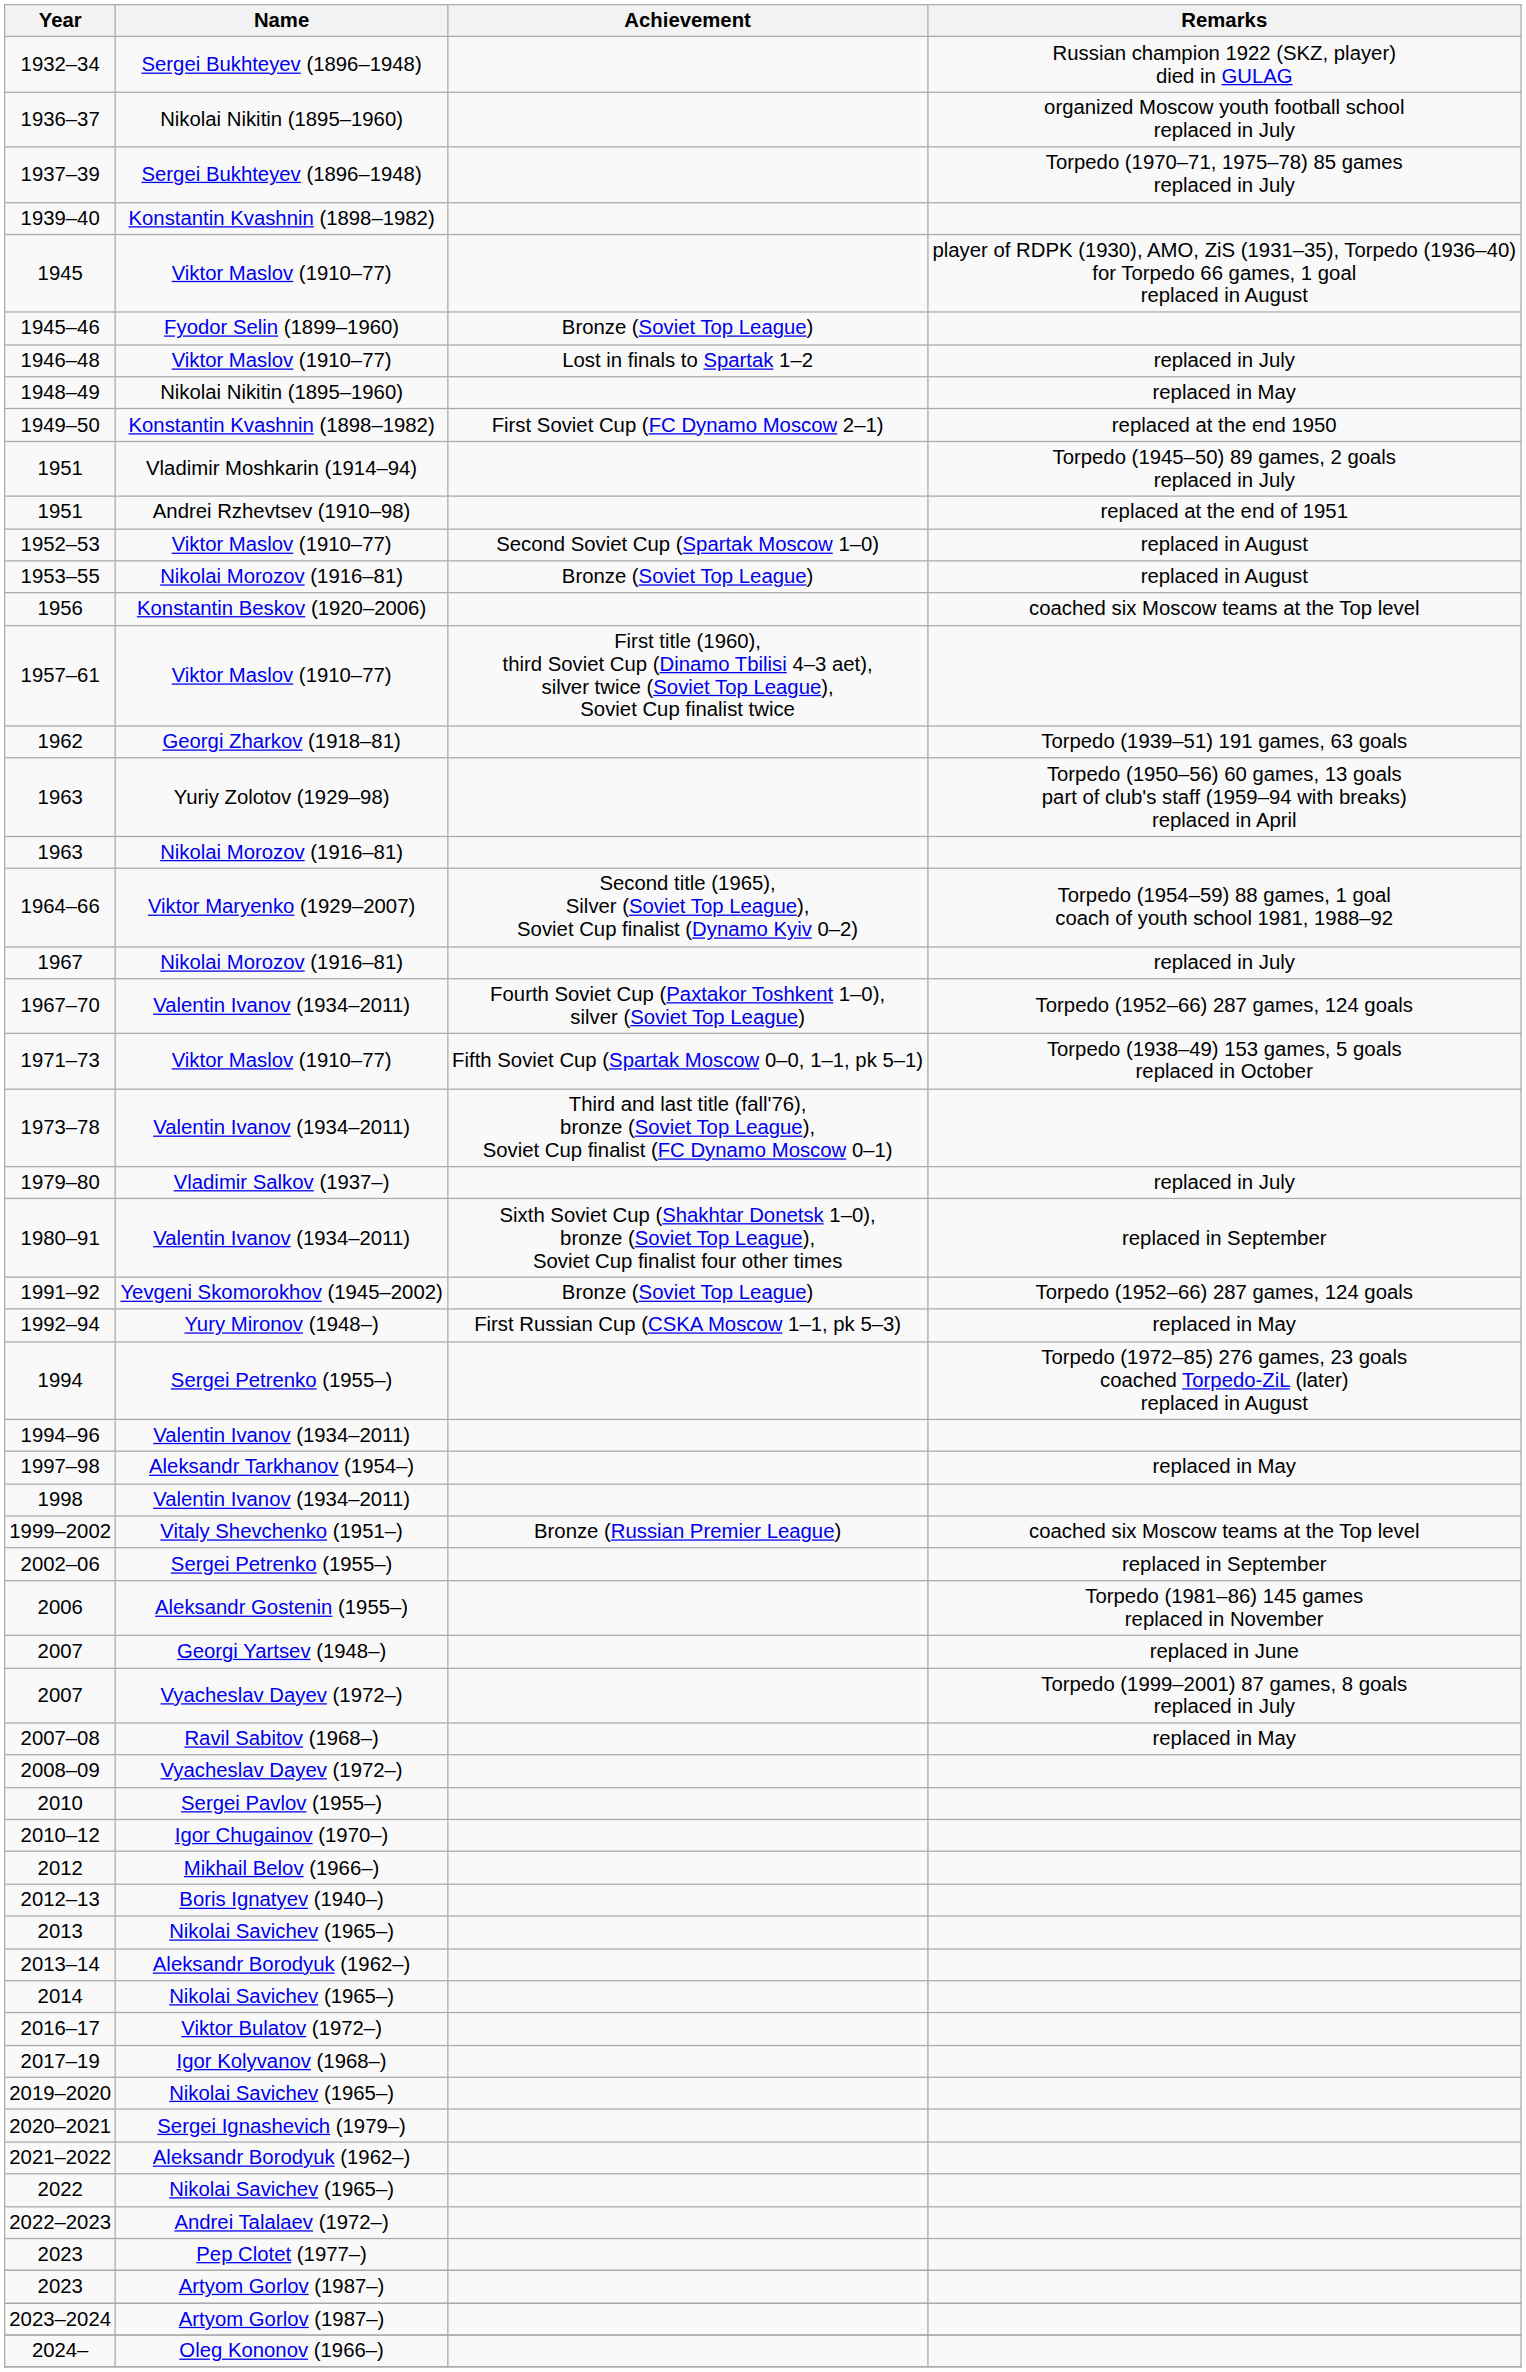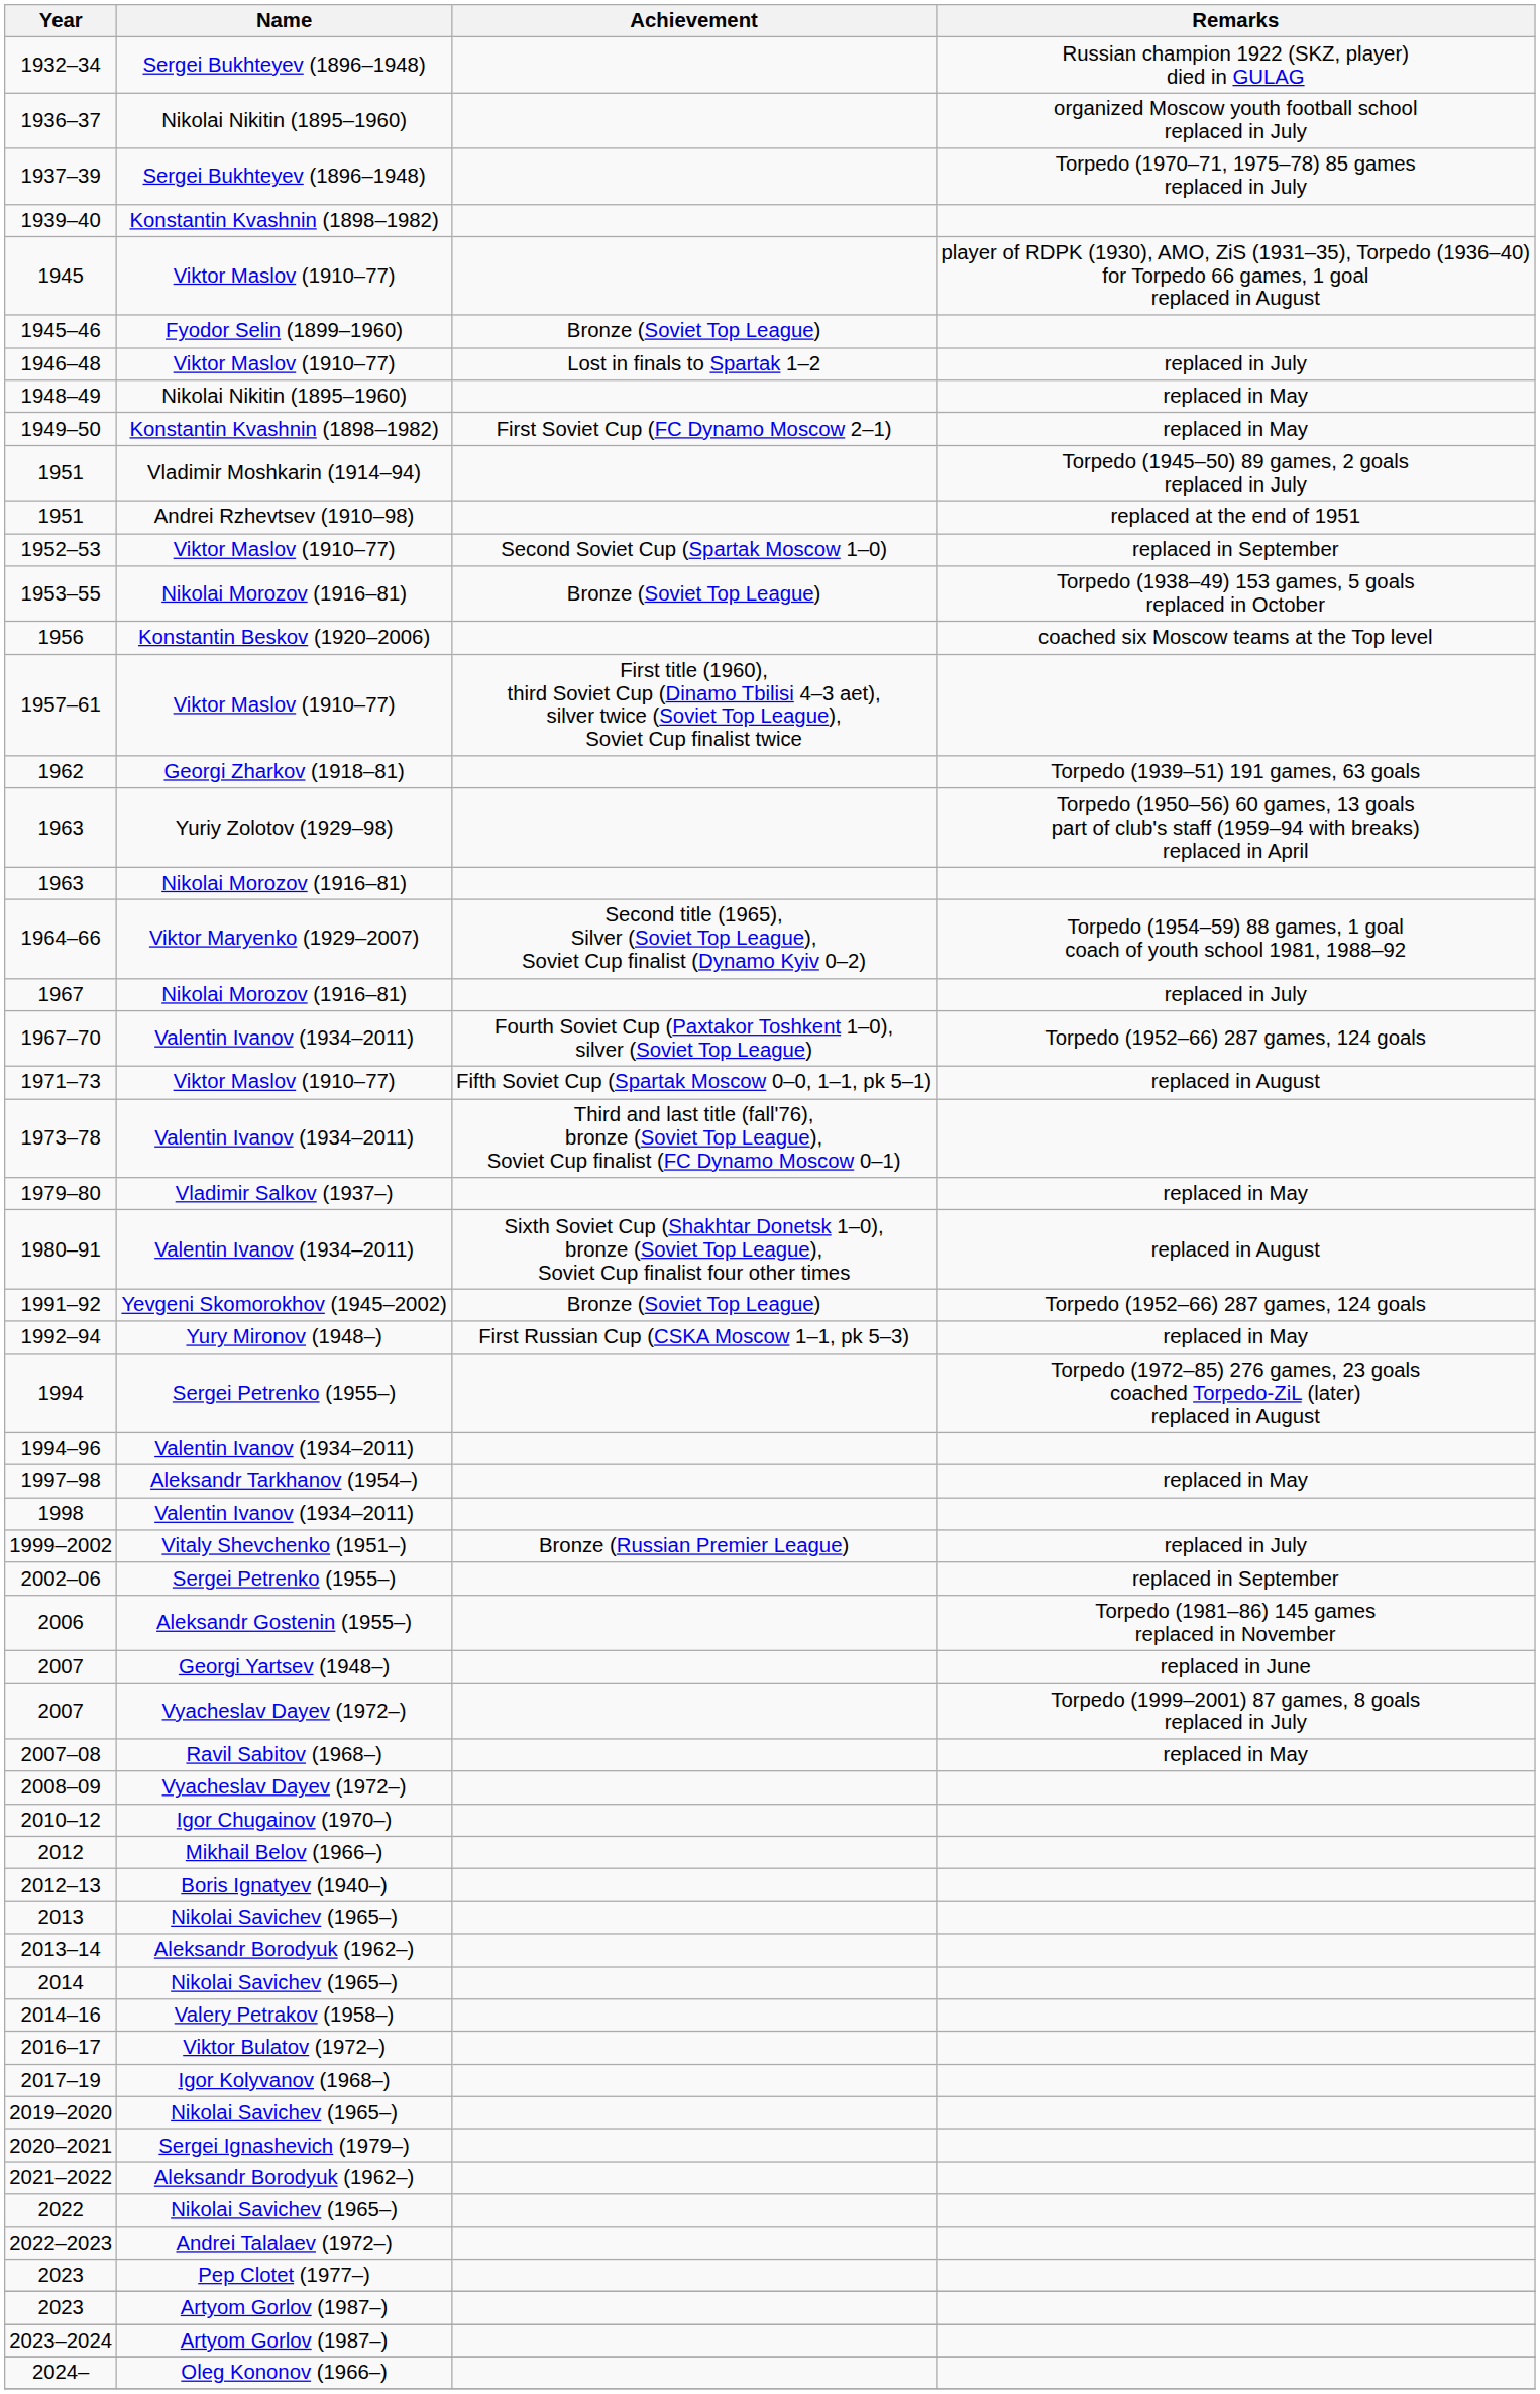 <table class="wikitable" style="text-align:center;">
 <tr>
 <th>Year</th>
 <th>Name</th>
 <th>Achievement</th>
 <th>Remarks</th>
 </tr>
 <tr>
 <td>1932–34</td>
 <td><a href='#'>Sergei Bukhteyev</a> (1896–1948)</td>
 <td></td>
 <td>Russian champion 1922 (SKZ, player)<br>died in <a href='#'>GULAG</a></td>
 </tr>
 <tr>
 <td>1936–37</td>
 <td>Nikolai Nikitin (1895–1960)</td>
 <td></td>
 <td>organized Moscow youth football school<br>replaced in July</td>
 </tr>
 <tr>
 <td>1937–39</td>
 <td><a href='#'>Sergei Bukhteyev</a> (1896–1948)</td>
 <td></td>
 <td>Torpedo (1970–71, 1975–78) 85 games<br>replaced in July</td>
 </tr>
 <tr>
 <td>1939–40</td>
 <td><a href='#'>Konstantin Kvashnin</a> (1898–1982)</td>
 <td></td>
 <td></td>
 </tr>
 <tr>
 <td>1945</td>
 <td><a href='#'>Viktor Maslov</a> (1910–77)</td>
 <td></td>
 <td>player of RDPK (1930), AMO, ZiS (1931–35), Torpedo (1936–40)<br>for Torpedo 66 games, 1 goal<br>replaced in August</td>
 </tr>
 <tr>
 <td>1945–46</td>
 <td><a href='#'>Fyodor Selin</a> (1899–1960)</td>
 <td>Bronze (<a href='#'>Soviet Top League</a>)</td>
 <td></td>
 </tr>
 <tr>
 <td>1946–48</td>
 <td><a href='#'>Viktor Maslov</a> (1910–77)</td>
 <td>Lost in finals to <a href='#'>Spartak</a> 1–2</td>
 <td>replaced in July</td>
 </tr>
 <tr>
 <td>1948–49</td>
 <td>Nikolai Nikitin (1895–1960)</td>
 <td></td>
 <td>replaced in May</td>
 </tr>
 <tr>
 <td>1949–50</td>
 <td><a href='#'>Konstantin Kvashnin</a> (1898–1982)</td>
 <td>First Soviet Cup (<a href='#'>FC Dynamo Moscow</a> 2–1)</td>
-<td>replaced at the end 1950</td>
+<td>replaced in May</td>
 </tr>
 <tr>
 <td>1951</td>
 <td>Vladimir Moshkarin (1914–94)</td>
 <td></td>
 <td>Torpedo (1945–50) 89 games, 2 goals<br>replaced in July</td>
 </tr>
 <tr>
 <td>1951</td>
 <td>Andrei Rzhevtsev (1910–98)</td>
 <td></td>
 <td>replaced at the end of 1951</td>
 </tr>
 <tr>
 <td>1952–53</td>
 <td><a href='#'>Viktor Maslov</a> (1910–77)</td>
 <td>Second Soviet Cup (<a href='#'>Spartak Moscow</a> 1–0)</td>
-<td>replaced in August</td>
+<td>replaced in September</td>
 </tr>
 <tr>
 <td>1953–55</td>
 <td><a href='#'>Nikolai Morozov</a> (1916–81)</td>
 <td>Bronze (<a href='#'>Soviet Top League</a>)</td>
-<td>replaced in August</td>
+<td>Torpedo (1938–49) 153 games, 5 goals<br>replaced in October</td>
 </tr>
 <tr>
 <td>1956</td>
 <td><a href='#'>Konstantin Beskov</a> (1920–2006)</td>
 <td></td>
 <td>coached six Moscow teams at the Top level</td>
 </tr>
 <tr>
 <td>1957–61</td>
 <td><a href='#'>Viktor Maslov</a> (1910–77)</td>
 <td>First title (1960), <br> third Soviet Cup (<a href='#'>Dinamo Tbilisi</a> 4–3 aet), <br> silver twice (<a href='#'>Soviet Top League</a>), <br> Soviet Cup finalist twice</td>
 <td></td>
 </tr>
 <tr>
 <td>1962</td>
 <td><a href='#'>Georgi Zharkov</a> (1918–81)</td>
 <td></td>
 <td>Torpedo (1939–51) 191 games, 63 goals</td>
 </tr>
 <tr>
 <td>1963</td>
 <td>Yuriy Zolotov (1929–98)</td>
 <td></td>
 <td>Torpedo (1950–56) 60 games, 13 goals<br>part of club's staff (1959–94 with breaks)<br>replaced in April</td>
 </tr>
 <tr>
 <td>1963</td>
 <td><a href='#'>Nikolai Morozov</a> (1916–81)</td>
 <td></td>
 <td></td>
 </tr>
 <tr>
 <td>1964–66</td>
 <td><a href='#'>Viktor Maryenko</a> (1929–2007)</td>
 <td>Second title (1965), <br> Silver (<a href='#'>Soviet Top League</a>), <br> Soviet Cup finalist (<a href='#'>Dynamo Kyiv</a> 0–2)</td>
 <td>Torpedo (1954–59) 88 games, 1 goal<br>coach of youth school 1981, 1988–92</td>
 </tr>
 <tr>
 <td>1967</td>
 <td><a href='#'>Nikolai Morozov</a> (1916–81)</td>
 <td></td>
 <td>replaced in July</td>
 </tr>
 <tr>
 <td>1967–70</td>
 <td><a href='#'>Valentin Ivanov</a> (1934–2011)</td>
 <td>Fourth Soviet Cup (<a href='#'>Paxtakor Toshkent</a> 1–0), <br> silver (<a href='#'>Soviet Top League</a>)</td>
 <td>Torpedo (1952–66) 287 games, 124 goals</td>
 </tr>
 <tr>
 <td>1971–73</td>
 <td><a href='#'>Viktor Maslov</a> (1910–77)</td>
 <td>Fifth Soviet Cup (<a href='#'>Spartak Moscow</a> 0–0, 1–1, pk 5–1)</td>
-<td>Torpedo (1938–49) 153 games, 5 goals<br>replaced in October</td>
+<td>replaced in August</td>
 </tr>
 <tr>
 <td>1973–78</td>
 <td><a href='#'>Valentin Ivanov</a> (1934–2011)</td>
 <td>Third and last title (fall'76), <br> bronze (<a href='#'>Soviet Top League</a>), <br> Soviet Cup finalist (<a href='#'>FC Dynamo Moscow</a> 0–1)</td>
 <td></td>
 </tr>
 <tr>
 <td>1979–80</td>
 <td><a href='#'>Vladimir Salkov</a> (1937–)</td>
 <td></td>
-<td>replaced in July</td>
+<td>replaced in May</td>
 </tr>
 <tr>
 <td>1980–91</td>
 <td><a href='#'>Valentin Ivanov</a> (1934–2011)</td>
 <td>Sixth Soviet Cup (<a href='#'>Shakhtar Donetsk</a> 1–0), <br> bronze (<a href='#'>Soviet Top League</a>), <br> Soviet Cup finalist four other times</td>
-<td>replaced in September</td>
+<td>replaced in August</td>
 </tr>
 <tr>
 <td>1991–92</td>
 <td><a href='#'>Yevgeni Skomorokhov</a> (1945–2002)</td>
 <td>Bronze (<a href='#'>Soviet Top League</a>)</td>
 <td>Torpedo (1952–66) 287 games, 124 goals</td>
 </tr>
 <tr>
 <td>1992–94</td>
 <td><a href='#'>Yury Mironov</a> (1948–)</td>
 <td>First Russian Cup (<a href='#'>CSKA Moscow</a> 1–1, pk 5–3)</td>
 <td>replaced in May</td>
 </tr>
 <tr>
 <td>1994</td>
 <td><a href='#'>Sergei Petrenko</a> (1955–)</td>
 <td></td>
 <td>Torpedo (1972–85) 276 games, 23 goals<br>coached <a href='#'>Torpedo-ZiL</a> (later)<br>replaced in August</td>
 </tr>
 <tr>
 <td>1994–96</td>
 <td><a href='#'>Valentin Ivanov</a> (1934–2011)</td>
 <td></td>
 <td></td>
 </tr>
 <tr>
 <td>1997–98</td>
 <td><a href='#'>Aleksandr Tarkhanov</a> (1954–)</td>
 <td></td>
 <td>replaced in May</td>
 </tr>
 <tr>
 <td>1998</td>
 <td><a href='#'>Valentin Ivanov</a> (1934–2011)</td>
 <td></td>
 <td></td>
 </tr>
 <tr>
 <td>1999–2002</td>
 <td><a href='#'>Vitaly Shevchenko</a> (1951–)</td>
 <td>Bronze (<a href='#'>Russian Premier League</a>)</td>
-<td>coached six Moscow teams at the Top level</td>
+<td>replaced in July</td>
 </tr>
 <tr>
 <td>2002–06</td>
 <td><a href='#'>Sergei Petrenko</a> (1955–)</td>
 <td></td>
 <td>replaced in September</td>
 </tr>
 <tr>
 <td>2006</td>
 <td><a href='#'>Aleksandr Gostenin</a> (1955–)</td>
 <td></td>
 <td>Torpedo (1981–86) 145 games<br>replaced in November</td>
 </tr>
 <tr>
 <td>2007</td>
 <td><a href='#'>Georgi Yartsev</a> (1948–)</td>
 <td></td>
 <td>replaced in June</td>
 </tr>
 <tr>
 <td>2007</td>
 <td><a href='#'>Vyacheslav Dayev</a> (1972–)</td>
 <td></td>
 <td>Torpedo (1999–2001) 87 games, 8 goals<br>replaced in July</td>
 </tr>
 <tr>
 <td>2007–08</td>
 <td><a href='#'>Ravil Sabitov</a> (1968–)</td>
 <td></td>
 <td>replaced in May</td>
 </tr>
 <tr>
 <td>2008–09</td>
 <td><a href='#'>Vyacheslav Dayev</a> (1972–)</td>
 <td></td>
 <td></td>
 </tr>
 <tr>
-<td>2010</td>
-<td><a href='#'>Sergei Pavlov</a> (1955–)</td>
-<td></td>
-<td></td>
-</tr>
-<tr>
 <td>2010–12</td>
 <td><a href='#'>Igor Chugainov</a> (1970–)</td>
 <td></td>
 <td></td>
 </tr>
 <tr>
 <td>2012</td>
 <td><a href='#'>Mikhail Belov</a> (1966–)</td>
 <td></td>
 <td></td>
 </tr>
 <tr>
 <td>2012–13</td>
 <td><a href='#'>Boris Ignatyev</a> (1940–)</td>
 <td></td>
 <td></td>
 </tr>
 <tr>
 <td>2013</td>
 <td><a href='#'>Nikolai Savichev</a> (1965–)</td>
 <td></td>
 <td></td>
 </tr>
 <tr>
 <td>2013–14</td>
 <td><a href='#'>Aleksandr Borodyuk</a> (1962–)</td>
 <td></td>
 <td></td>
 </tr>
 <tr>
 <td>2014</td>
 <td><a href='#'>Nikolai Savichev</a> (1965–)</td>
+<td></td>
+<td></td>
+</tr>
+<tr>
+<td>2014–16</td>
+<td><a href='#'>Valery Petrakov</a> (1958–)</td>
 <td></td>
 <td></td>
 </tr>
 <tr>
 <td>2016–17</td>
 <td><a href='#'>Viktor Bulatov</a> (1972–)</td>
 <td></td>
 <td></td>
 </tr>
 <tr>
 <td>2017–19</td>
 <td><a href='#'>Igor Kolyvanov</a> (1968–)</td>
 <td></td>
 <td></td>
 </tr>
 <tr>
 <td>2019–2020</td>
 <td><a href='#'>Nikolai Savichev</a> (1965–)</td>
 <td></td>
 <td></td>
 </tr>
 <tr>
 <td>2020–2021</td>
 <td><a href='#'>Sergei Ignashevich</a> (1979–)</td>
 <td></td>
 <td></td>
 </tr>
 <tr>
 <td>2021–2022</td>
 <td><a href='#'>Aleksandr Borodyuk</a> (1962–)</td>
 <td></td>
 <td></td>
 </tr>
 <tr>
 <td>2022</td>
 <td><a href='#'>Nikolai Savichev</a> (1965–)</td>
 <td></td>
 <td></td>
 </tr>
 <tr>
 <td>2022–2023</td>
 <td><a href='#'>Andrei Talalaev</a> (1972–)</td>
 <td></td>
 <td></td>
 </tr>
 <tr>
 <td>2023</td>
 <td><a href='#'>Pep Clotet</a> (1977–)</td>
 <td></td>
 <td></td>
 </tr>
 <tr>
 </tr>
 <tr>
 <td>2023</td>
 <td><a href='#'>Artyom Gorlov</a> (1987–)</td>
 <td></td>
 <td></td>
 </tr>
 <tr>
 </tr>
 <tr>
 <td>2023–2024</td>
 <td><a href='#'>Artyom Gorlov</a> (1987–)</td>
 <td></td>
 <td></td>
 </tr>
 <tr>
 </tr>
 <tr>
 <td>2024–</td>
 <td><a href='#'>Oleg Kononov</a> (1966–)</td>
 <td></td>
 <td></td>
 </tr>
 <tr>
 </tr>
 </table>
